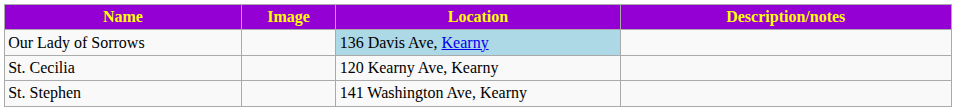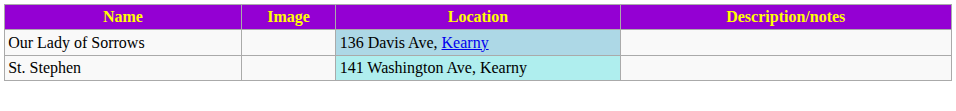 <table class="wikitable sortable" style="width:75%">
 <tr>
 <th style="background:darkviolet; color:yellow;" width="25%"><strong>Name</strong></th>
 <th style="background:darkviolet; color:yellow;" width="10%"><strong>Image</strong></th>
 <th style="background:darkviolet; color:yellow;" width="30%"><strong>Location</strong></th>
 <th style="background:darkviolet; color:yellow;" width="35%"><strong>Description/notes</strong></th>
 </tr>
 <tr>
 <td>Our Lady of Sorrows</td>
 <td></td>
 <td style="background: lightblue;">136 Davis Ave, <a href='#'>Kearny</a></td>
 <td></td>
 </tr>
 <tr>
-<td>St. Cecilia</td>
-<td></td>
-<td>120 Kearny Ave, Kearny</td>
-<td></td>
-</tr>
-<tr>
 <td>St. Stephen</td>
 <td></td>
-<td>141 Washington Ave, Kearny</td>
+<td style="background: paleturquoise;">141 Washington Ave, Kearny</td>
 <td></td>
 </tr>
 </table>
